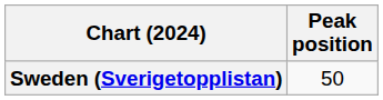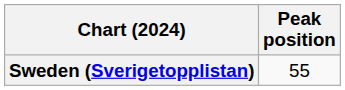 <table class="wikitable plainrowheaders" style="text-align:center">
 <tr>
 <th scope="col">Chart (2024)</th>
 <th scope="col">Peak<br>position</th>
 </tr>
 <tr>
 <th scope="row">Sweden (<a href='#'>Sverigetopplistan</a>)</th>
-<td>50</td>
+<td>55</td>
 </tr>
 </table>
